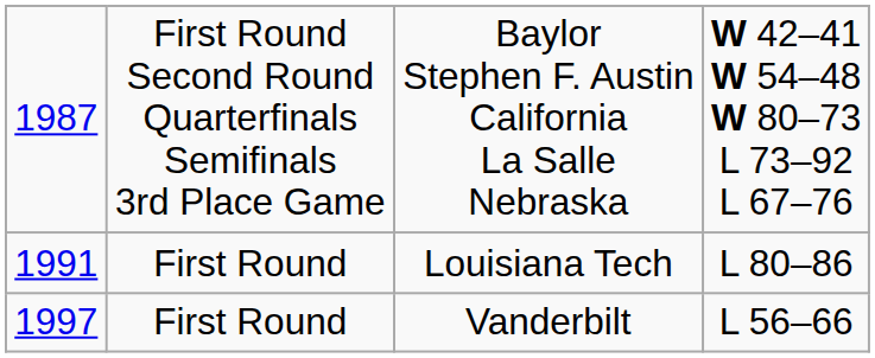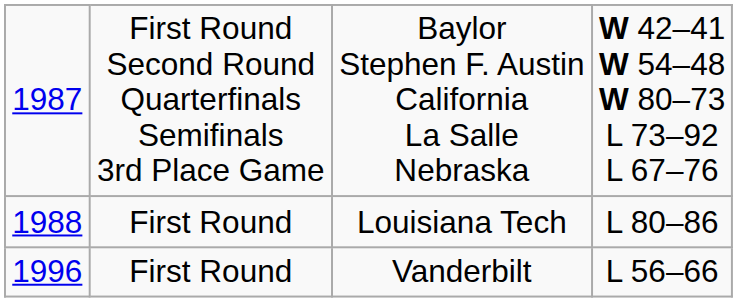 <table class="wikitable">
 <tr align="center">
 <td><a href='#'>1987</a></td>
 <td>First Round<br>Second Round<br>Quarterfinals<br>Semifinals<br>3rd Place Game</td>
 <td>Baylor<br>Stephen F. Austin<br>California<br>La Salle<br>Nebraska</td>
 <td><strong>W</strong> 42–41<br><strong>W</strong> 54–48<br><strong>W</strong> 80–73<br>L 73–92<br>L 67–76</td>
 </tr>
 <tr align="center">
-<td><a href='#'>1991</a></td>
+<td><a href='#'>1988</a></td>
 <td>First Round</td>
 <td>Louisiana Tech</td>
 <td>L 80–86</td>
 </tr>
 <tr align="center">
-<td><a href='#'>1997</a></td>
+<td><a href='#'>1996</a></td>
 <td>First Round</td>
 <td>Vanderbilt</td>
 <td>L 56–66</td>
 </tr>
 </table>
